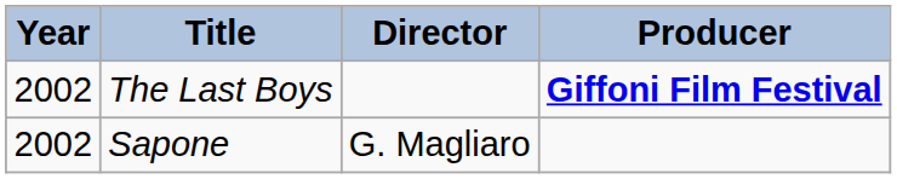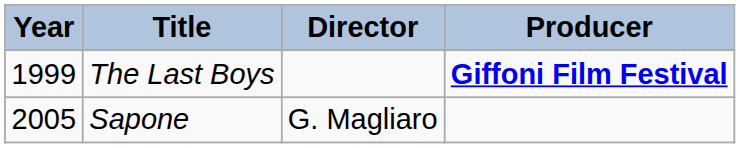 <table class="wikitable">
 <tr>
 <th style="background:#B0C4DE;">Year</th>
 <th style="background:#B0C4DE;">Title</th>
 <th style="background:#B0C4DE;">Director</th>
 <th style="background:#B0C4DE;">Producer</th>
 </tr>
 <tr>
-<td>2002</td>
+<td>1999</td>
 <td><em>The Last Boys</em></td>
 <td></td>
 <td><strong><a href='#'>Giffoni Film Festival</a></strong></td>
 </tr>
 <tr>
-<td>2002</td>
+<td>2005</td>
 <td><em>Sapone</em></td>
 <td>G. Magliaro</td>
 <td></td>
 </tr>
 </table>
